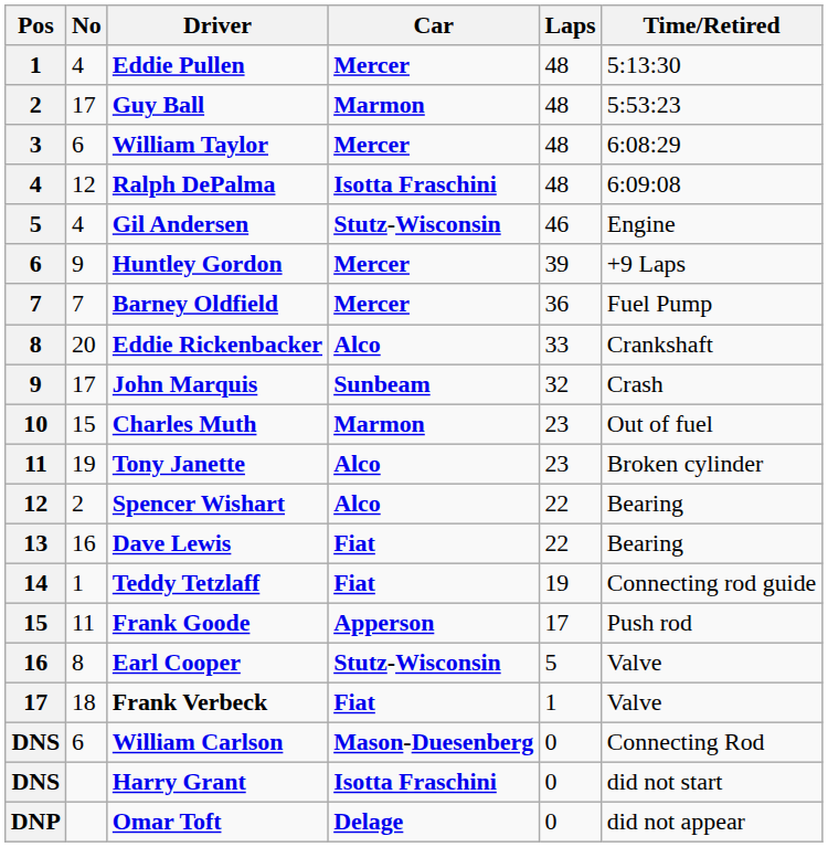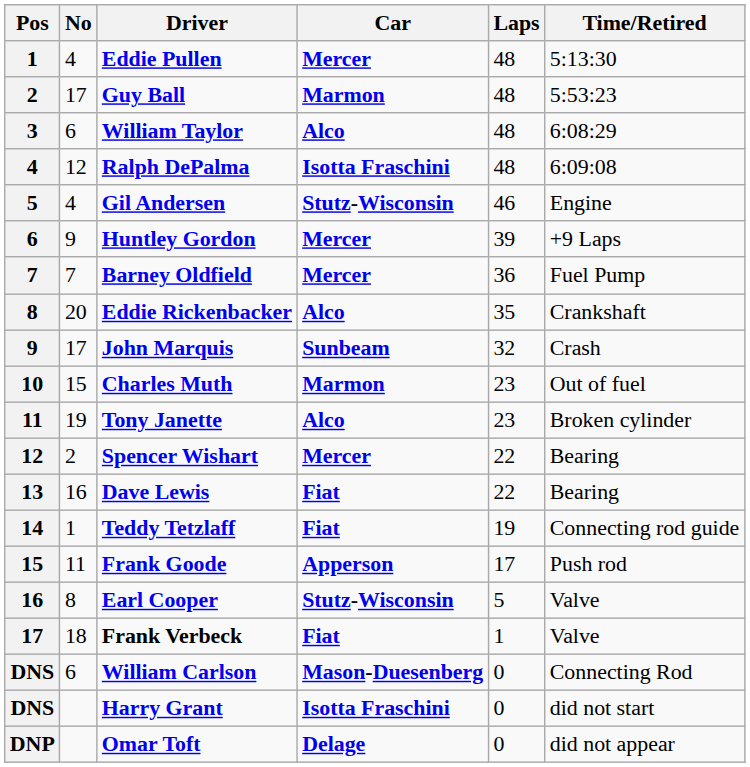 <table class="wikitable" style="font-size: 95%;">
 <tr>
 <th>Pos</th>
 <th>No</th>
 <th>Driver</th>
 <th>Car</th>
 <th>Laps</th>
 <th>Time/Retired</th>
 </tr>
 <tr>
 <th>1</th>
 <td>4</td>
 <td> <strong><a href='#'>Eddie Pullen</a></strong></td>
 <td><strong><a href='#'>Mercer</a></strong></td>
 <td>48</td>
 <td>5:13:30</td>
 </tr>
 <tr>
 <th>2</th>
 <td>17</td>
 <td> <strong><a href='#'>Guy Ball</a></strong></td>
 <td><strong><a href='#'>Marmon</a></strong></td>
 <td>48</td>
 <td>5:53:23</td>
 </tr>
 <tr>
 <th>3</th>
 <td>6</td>
 <td> <strong><a href='#'>William Taylor</a></strong></td>
-<td><strong><a href='#'>Mercer</a></strong></td>
+<td><strong><a href='#'>Alco</a></strong></td>
 <td>48</td>
 <td>6:08:29</td>
 </tr>
 <tr>
 <th>4</th>
 <td>12</td>
 <td> <strong><a href='#'>Ralph DePalma</a></strong></td>
 <td><strong><a href='#'>Isotta Fraschini</a></strong></td>
 <td>48</td>
 <td>6:09:08</td>
 </tr>
 <tr>
 <th>5</th>
 <td>4</td>
 <td> <strong><a href='#'>Gil Andersen</a></strong></td>
 <td><strong><a href='#'>Stutz</a>-<a href='#'>Wisconsin</a></strong></td>
 <td>46</td>
 <td>Engine</td>
 </tr>
 <tr>
 <th>6</th>
 <td>9</td>
 <td> <strong><a href='#'>Huntley Gordon</a></strong></td>
 <td><strong><a href='#'>Mercer</a></strong></td>
 <td>39</td>
 <td>+9 Laps</td>
 </tr>
 <tr>
 <th>7</th>
 <td>7</td>
 <td> <strong><a href='#'>Barney Oldfield</a></strong></td>
 <td><strong><a href='#'>Mercer</a></strong></td>
 <td>36</td>
 <td>Fuel Pump</td>
 </tr>
 <tr>
 <th>8</th>
 <td>20</td>
 <td> <strong><a href='#'>Eddie Rickenbacker</a></strong></td>
 <td><strong><a href='#'>Alco</a></strong></td>
-<td>33</td>
+<td>35</td>
 <td>Crankshaft</td>
 </tr>
 <tr>
 <th>9</th>
 <td>17</td>
 <td> <strong><a href='#'>John Marquis</a></strong></td>
 <td><strong><a href='#'>Sunbeam</a></strong></td>
 <td>32</td>
 <td>Crash</td>
 </tr>
 <tr>
 <th>10</th>
 <td>15</td>
 <td> <strong><a href='#'>Charles Muth</a></strong></td>
 <td><strong><a href='#'>Marmon</a></strong></td>
 <td>23</td>
 <td>Out of fuel</td>
 </tr>
 <tr>
 <th>11</th>
 <td>19</td>
 <td> <strong><a href='#'>Tony Janette</a></strong></td>
 <td><strong><a href='#'>Alco</a></strong></td>
 <td>23</td>
 <td>Broken cylinder</td>
 </tr>
 <tr>
 <th>12</th>
 <td>2</td>
 <td> <strong><a href='#'>Spencer Wishart</a></strong></td>
-<td><strong><a href='#'>Alco</a></strong></td>
+<td><strong><a href='#'>Mercer</a></strong></td>
 <td>22</td>
 <td>Bearing</td>
 </tr>
 <tr>
 <th>13</th>
 <td>16</td>
 <td> <strong><a href='#'>Dave Lewis</a></strong></td>
 <td><strong><a href='#'>Fiat</a></strong></td>
 <td>22</td>
 <td>Bearing</td>
 </tr>
 <tr>
 <th>14</th>
 <td>1</td>
 <td> <strong><a href='#'>Teddy Tetzlaff</a></strong></td>
 <td><strong><a href='#'>Fiat</a></strong></td>
 <td>19</td>
 <td>Connecting rod guide</td>
 </tr>
 <tr>
 <th>15</th>
 <td>11</td>
 <td> <strong><a href='#'>Frank Goode</a></strong></td>
 <td><strong><a href='#'>Apperson</a></strong></td>
 <td>17</td>
 <td>Push rod</td>
 </tr>
 <tr>
 <th>16</th>
 <td>8</td>
 <td> <strong><a href='#'>Earl Cooper</a></strong></td>
 <td><strong><a href='#'>Stutz</a>-<a href='#'>Wisconsin</a></strong></td>
 <td>5</td>
 <td>Valve</td>
 </tr>
 <tr>
 <th>17</th>
 <td>18</td>
 <td> <strong>Frank Verbeck</strong></td>
 <td><strong><a href='#'>Fiat</a></strong></td>
 <td>1</td>
 <td>Valve</td>
 </tr>
 <tr>
 <th>DNS</th>
 <td>6</td>
 <td> <strong><a href='#'>William Carlson</a></strong></td>
 <td><strong><a href='#'>Mason</a>-<a href='#'>Duesenberg</a></strong></td>
 <td>0</td>
 <td>Connecting Rod</td>
 </tr>
 <tr>
 <th>DNS</th>
 <td></td>
 <td> <strong><a href='#'>Harry Grant</a></strong></td>
 <td><strong><a href='#'>Isotta Fraschini</a></strong></td>
 <td>0</td>
 <td>did not start</td>
 </tr>
 <tr>
 <th>DNP</th>
 <td></td>
 <td> <strong><a href='#'>Omar Toft</a></strong></td>
 <td><strong><a href='#'>Delage</a></strong></td>
 <td>0</td>
 <td>did not appear</td>
 </tr>
 </table>
